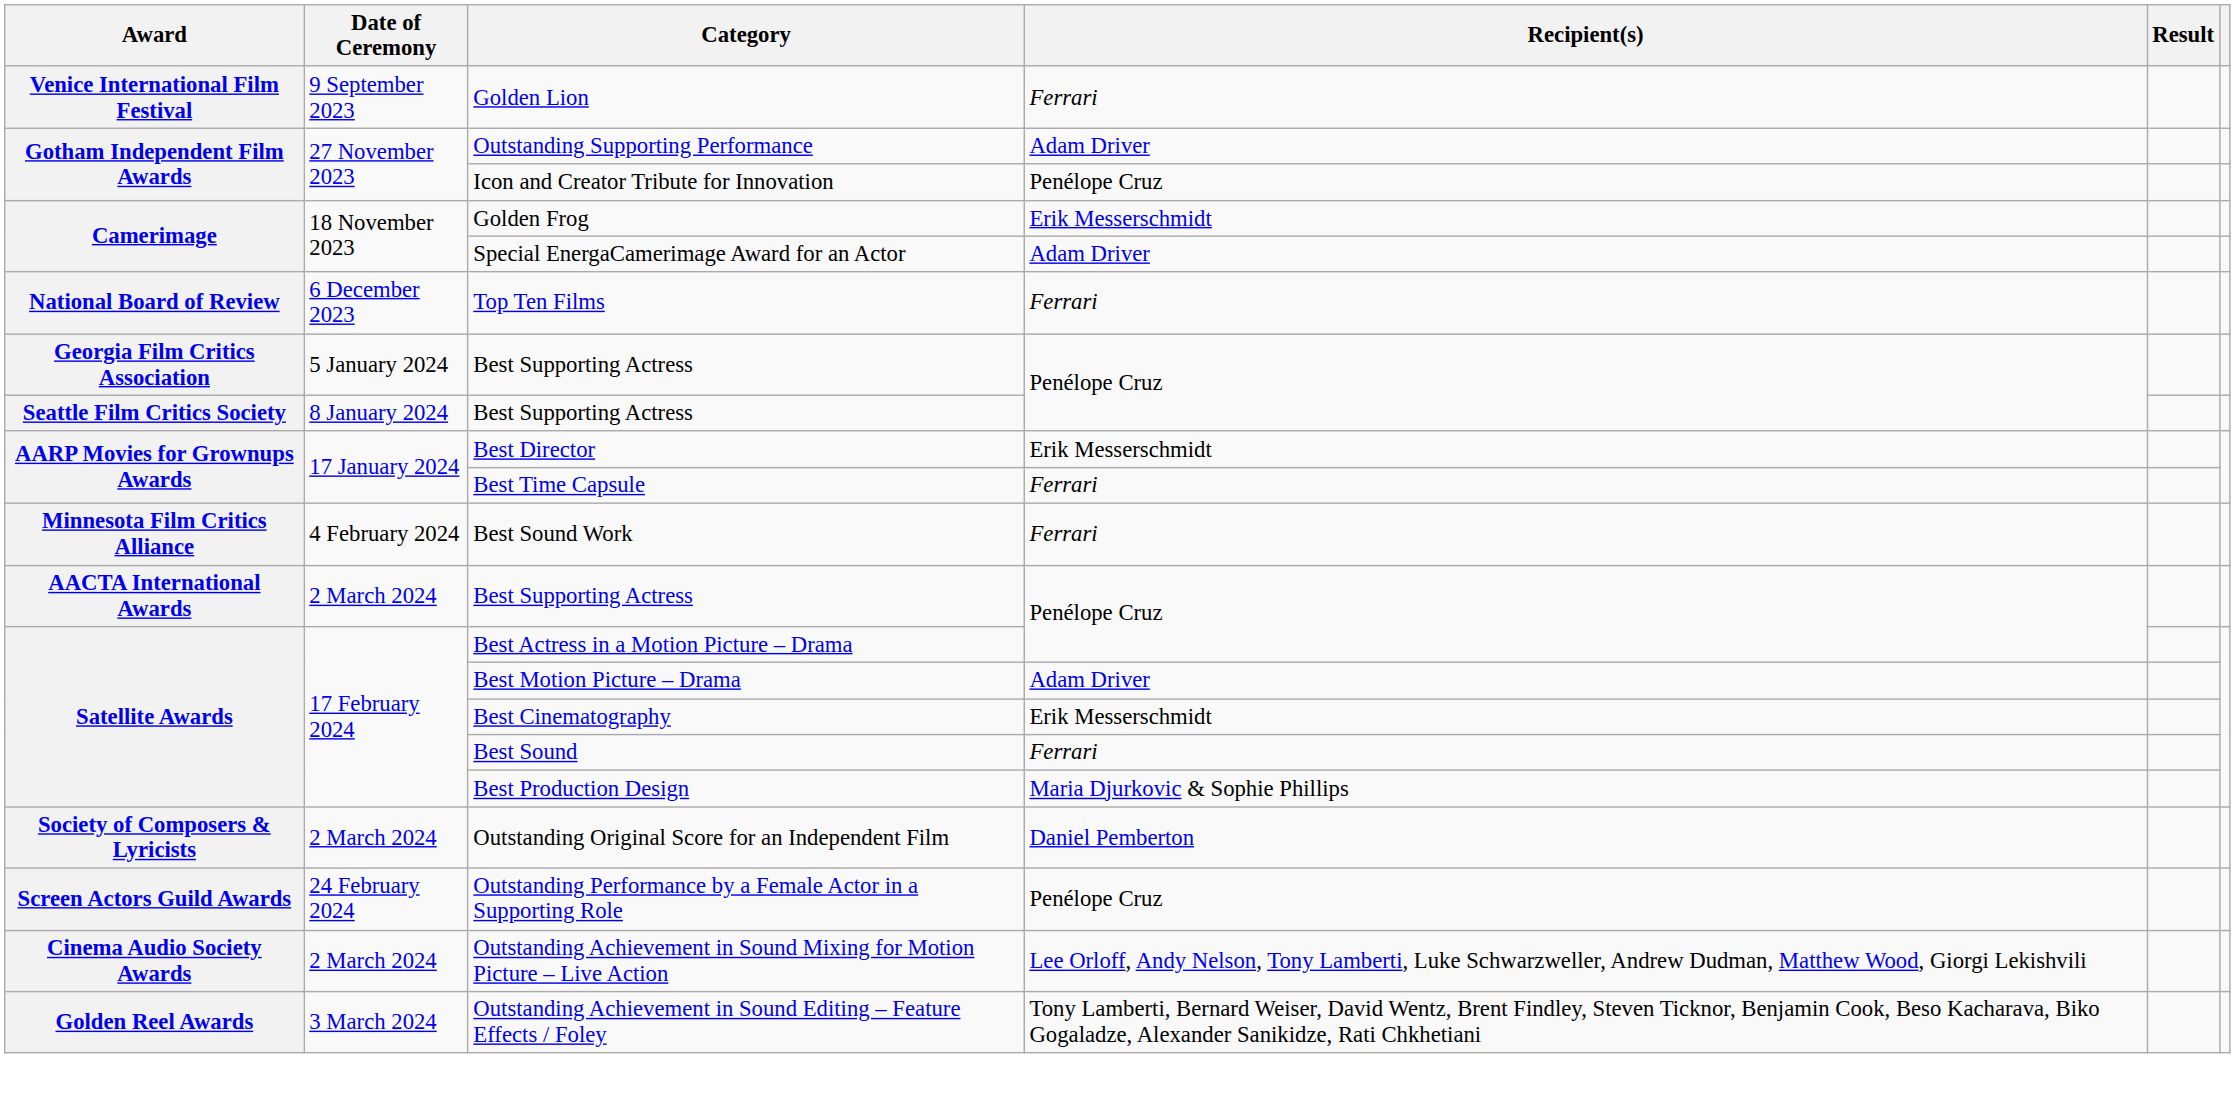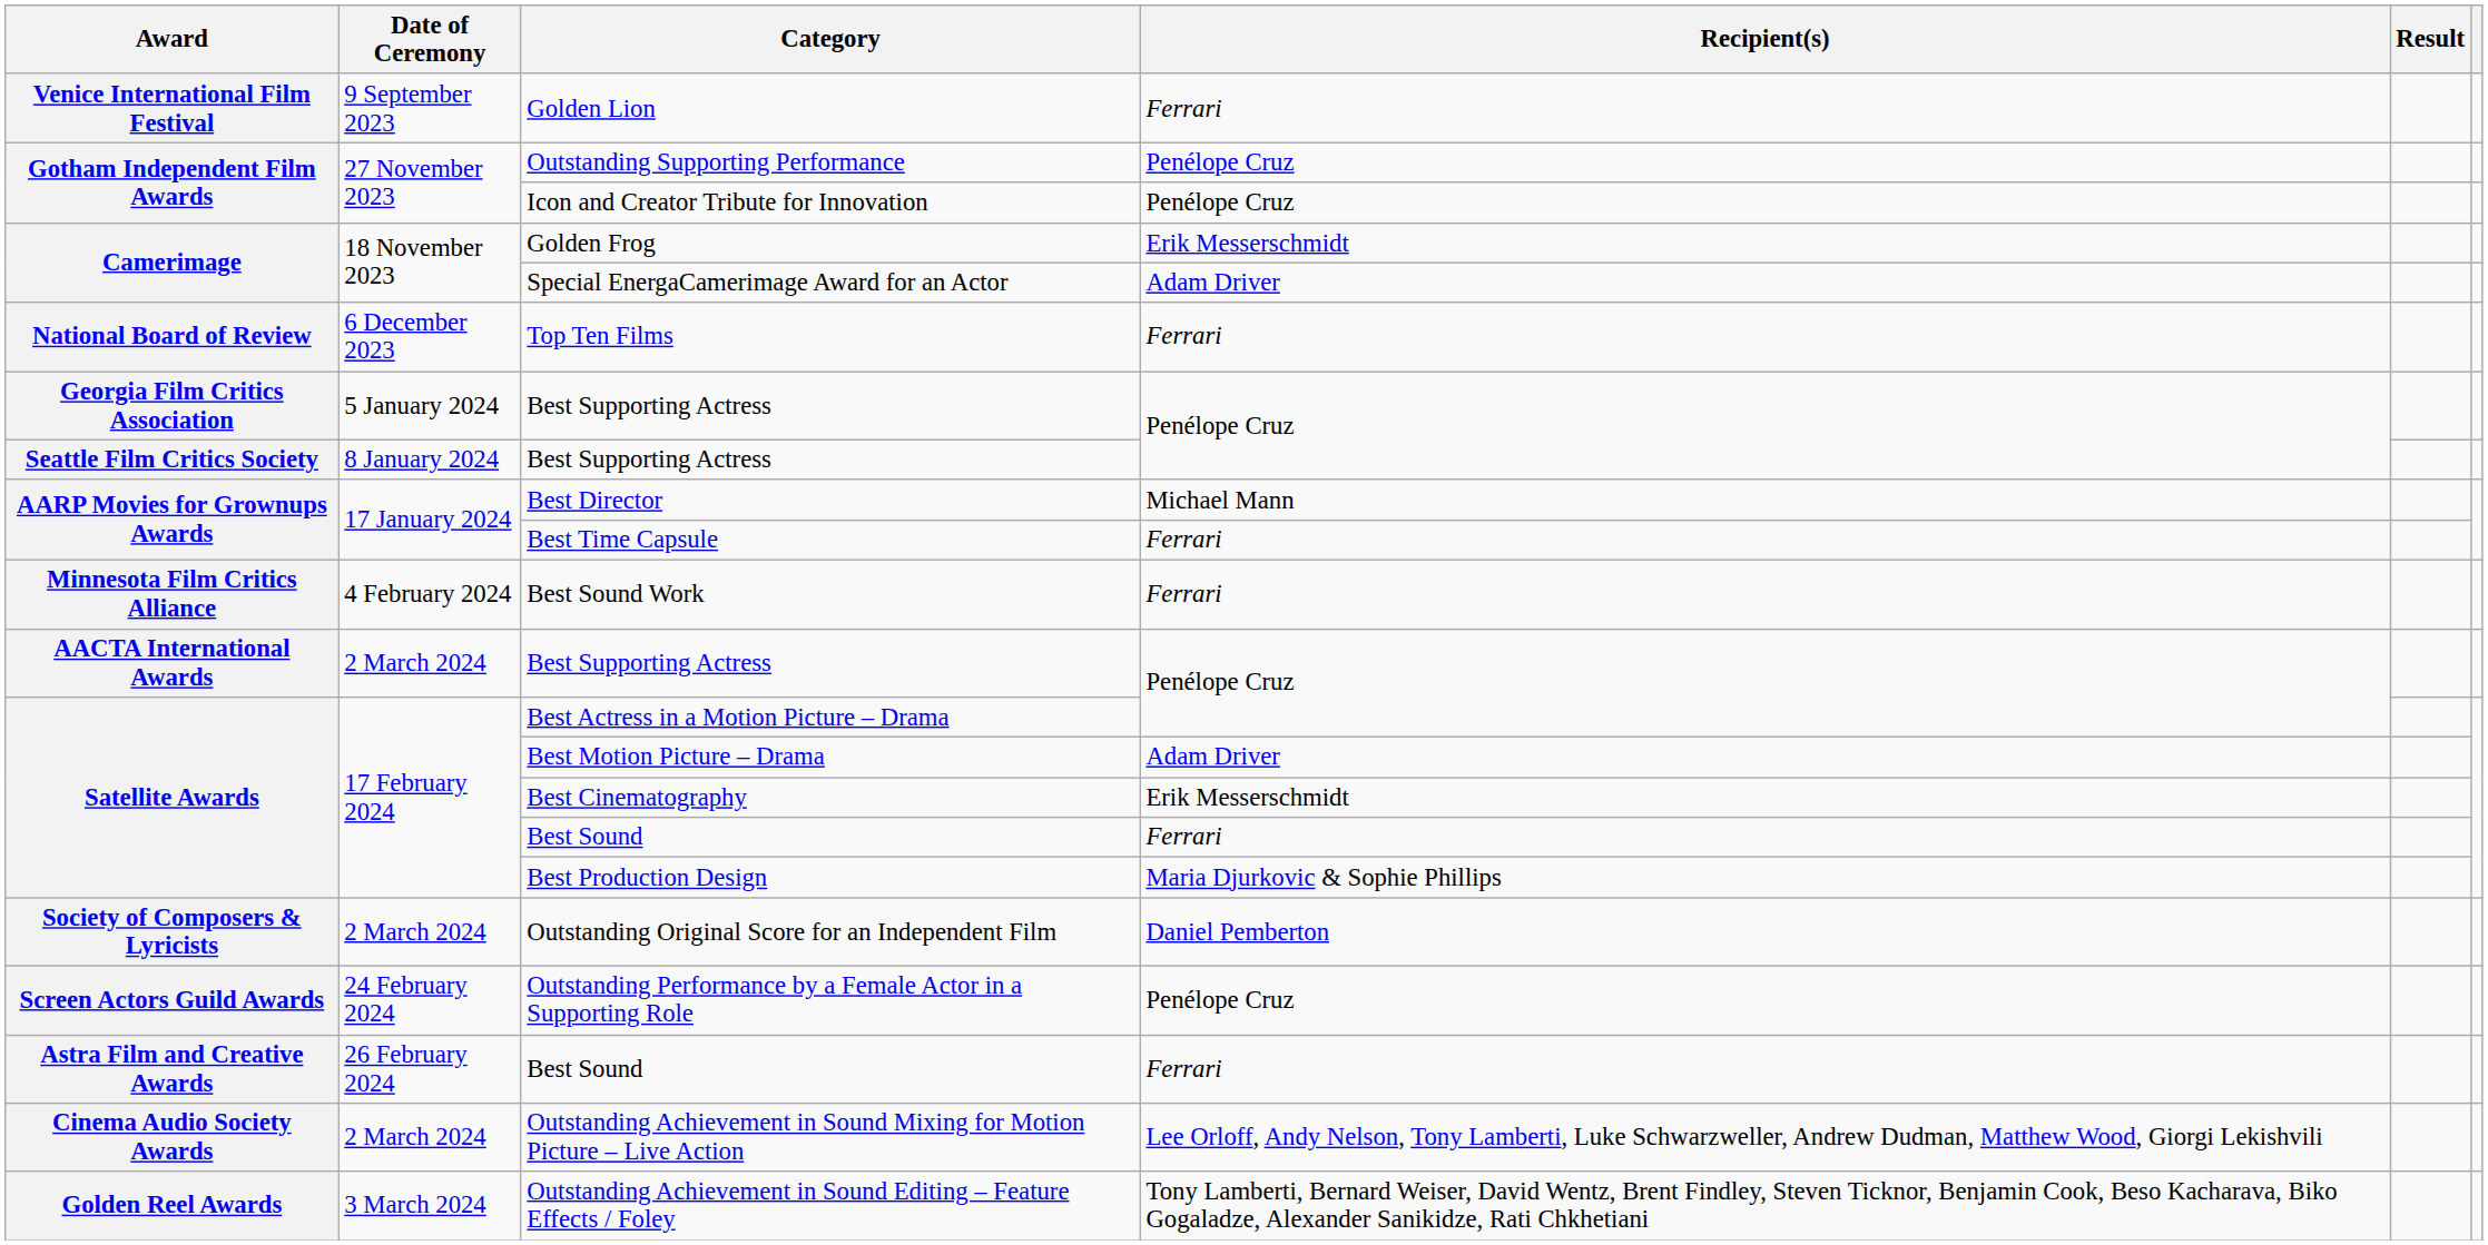 <table class="wikitable sortable plainrowheaders">
 <tr>
 <th scope="col">Award</th>
 <th scope="col">Date of Ceremony</th>
 <th scope="col">Category</th>
 <th scope="col">Recipient(s)</th>
 <th scope="col">Result</th>
 <th scope="col" class="unsortable"></th>
 </tr>
 <tr>
 <th scope="row"><a href='#'>Venice International Film Festival</a></th>
 <td><a href='#'>9 September 2023</a></td>
 <td><a href='#'>Golden Lion</a></td>
 <td><em>Ferrari</em></td>
 <td></td>
 <td align="center"></td>
 </tr>
 <tr>
 <th rowspan="2" scope="row"><a href='#'>Gotham Independent Film Awards</a></th>
 <td rowspan="2"><a href='#'>27 November 2023</a></td>
 <td><a href='#'>Outstanding Supporting Performance</a></td>
-<td><a href='#'>Adam Driver</a></td>
+<td><a href='#'>Penélope Cruz</a></td>
 <td></td>
 <td align="center"></td>
 </tr>
 <tr>
 <td>Icon and Creator Tribute for Innovation</td>
 <td>Penélope Cruz</td>
 <td></td>
 <td align="center"></td>
 </tr>
 <tr>
 <th rowspan="2" scope="row"><a href='#'>Camerimage</a></th>
 <td rowspan="2">18 November 2023</td>
 <td>Golden Frog</td>
 <td><a href='#'>Erik Messerschmidt</a></td>
 <td></td>
 <td align="center"></td>
 </tr>
 <tr>
 <td>Special EnergaCamerimage Award for an Actor</td>
 <td><a href='#'>Adam Driver</a></td>
 <td></td>
 <td align="center"></td>
 </tr>
 <tr>
 <th scope="row"><a href='#'>National Board of Review</a></th>
 <td><a href='#'>6 December 2023</a></td>
 <td><a href='#'>Top Ten Films</a></td>
 <td><em>Ferrari</em></td>
 <td></td>
 <td></td>
 </tr>
 <tr>
 <th scope="row"><a href='#'>Georgia Film Critics Association</a></th>
 <td>5 January 2024</td>
 <td>Best Supporting Actress</td>
 <td rowspan="2">Penélope Cruz</td>
 <td></td>
 <td></td>
 </tr>
 <tr>
 <th scope="row"><a href='#'>Seattle Film Critics Society</a></th>
 <td><a href='#'>8 January 2024</a></td>
 <td>Best Supporting Actress</td>
 <td></td>
 <td></td>
 </tr>
 <tr>
 <th rowspan="2" scope="row"><a href='#'>AARP Movies for Grownups Awards</a></th>
 <td rowspan="2"><a href='#'>17 January 2024</a></td>
 <td><a href='#'>Best Director</a></td>
-<td>Erik Messerschmidt</td>
+<td>Michael Mann</td>
 <td></td>
 <td rowspan="2" align="center"><br></td>
 </tr>
 <tr>
 <td><a href='#'>Best Time Capsule</a></td>
 <td><em>Ferrari</em></td>
 <td></td>
 </tr>
 <tr>
 <th scope="row"><a href='#'>Minnesota Film Critics Alliance</a></th>
 <td>4 February 2024</td>
 <td>Best Sound Work</td>
 <td><em>Ferrari</em></td>
 <td></td>
 <td></td>
 </tr>
 <tr>
 <th scope="row"><a href='#'>AACTA International Awards</a></th>
 <td><a href='#'>2 March 2024</a></td>
 <td><a href='#'>Best Supporting Actress</a></td>
 <td rowspan="2">Penélope Cruz</td>
 <td></td>
 <td align="center"></td>
 </tr>
 <tr>
 <th rowspan="5" scope="row"><a href='#'>Satellite Awards</a></th>
 <td rowspan="5"><a href='#'>17 February 2024</a></td>
 <td><a href='#'>Best Actress in a Motion Picture – Drama</a></td>
 <td></td>
 <td rowspan="5" align="center"></td>
 </tr>
 <tr>
 <td><a href='#'>Best Motion Picture – Drama</a></td>
 <td><a href='#'>Adam Driver</a></td>
 <td></td>
 </tr>
 <tr>
 <td><a href='#'>Best Cinematography</a></td>
 <td>Erik Messerschmidt</td>
 <td></td>
 </tr>
 <tr>
 <td><a href='#'>Best Sound</a></td>
 <td><em>Ferrari</em></td>
 <td></td>
 </tr>
 <tr>
 <td><a href='#'>Best Production Design</a></td>
 <td><a href='#'>Maria Djurkovic</a> & Sophie Phillips</td>
 <td></td>
 </tr>
 <tr>
 <th scope="row"><a href='#'>Society of Composers & Lyricists</a></th>
 <td><a href='#'>2 March 2024</a></td>
 <td>Outstanding Original Score for an Independent Film</td>
 <td><a href='#'>Daniel Pemberton</a></td>
 <td></td>
 <td align="center"></td>
 </tr>
 <tr>
 <th scope="row"><a href='#'>Screen Actors Guild Awards</a></th>
 <td><a href='#'>24 February 2024</a></td>
 <td><a href='#'>Outstanding Performance by a Female Actor in a Supporting Role</a></td>
 <td>Penélope Cruz</td>
 <td></td>
 <td></td>
 </tr>
 <tr>
+<th scope="row"><a href='#'>Astra Film and Creative Awards</a></th>
+<td><a href='#'>26 February 2024</a></td>
+<td>Best Sound</td>
+<td><em>Ferrari</em></td>
+<td></td>
+<td align="center"></td>
+</tr>
+<tr>
 <th scope="row"><a href='#'>Cinema Audio Society Awards</a></th>
 <td><a href='#'>2 March 2024</a></td>
 <td><a href='#'>Outstanding Achievement in Sound Mixing for Motion Picture – Live Action</a></td>
 <td><a href='#'>Lee Orloff</a>, <a href='#'>Andy Nelson</a>, <a href='#'>Tony Lamberti</a>, Luke Schwarzweller, Andrew Dudman, <a href='#'>Matthew Wood</a>, Giorgi Lekishvili</td>
 <td></td>
 <td align="center"></td>
 </tr>
 <tr>
 <th rowspan="1" scope="row"><a href='#'>Golden Reel Awards</a></th>
 <td rowspan="1"><a href='#'>3 March 2024</a></td>
 <td><a href='#'>Outstanding Achievement in Sound Editing – Feature Effects / Foley</a></td>
 <td>Tony Lamberti, Bernard Weiser, David Wentz, Brent Findley, Steven Ticknor, Benjamin Cook, Beso Kacharava, Biko Gogaladze, Alexander Sanikidze, Rati Chkhetiani</td>
 <td></td>
 <td rowspan="1" align="center"></td>
 </tr>
 </table>
